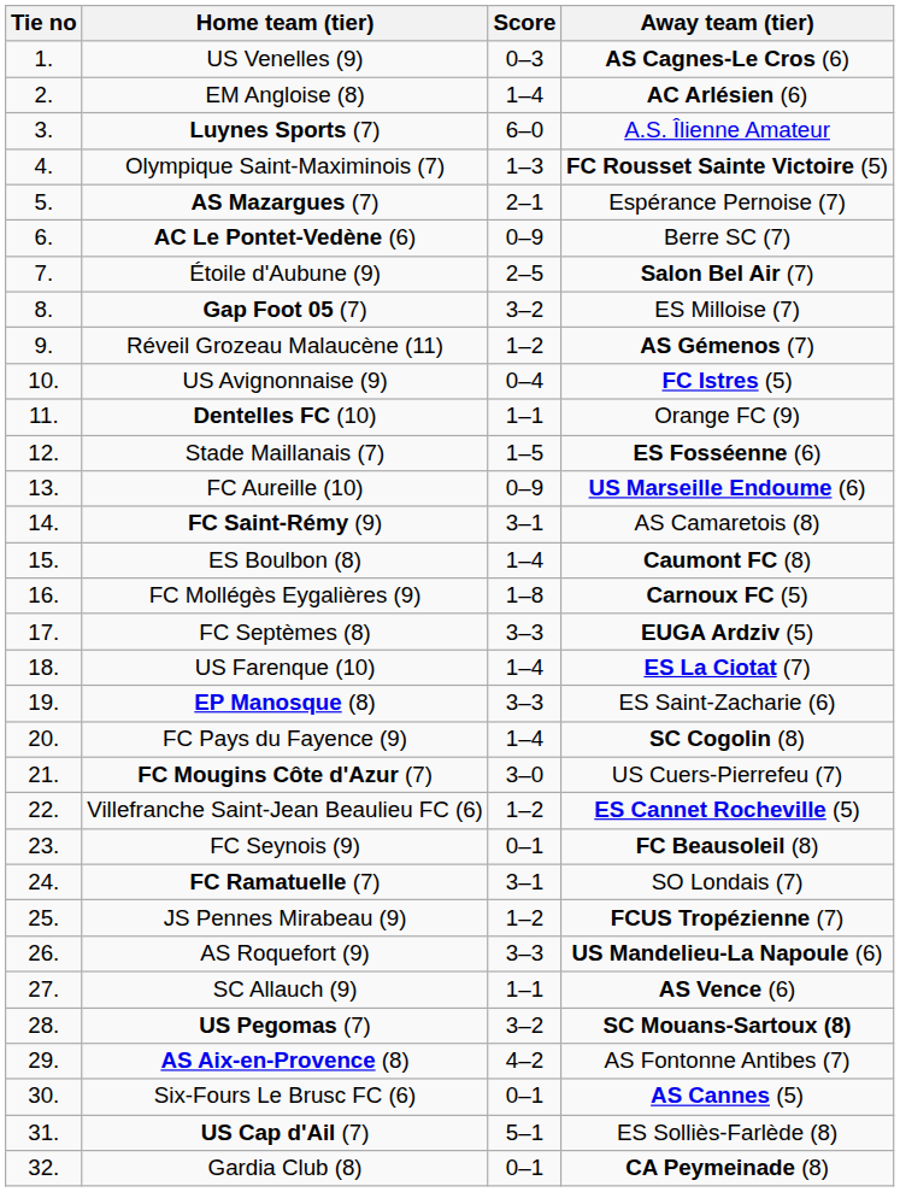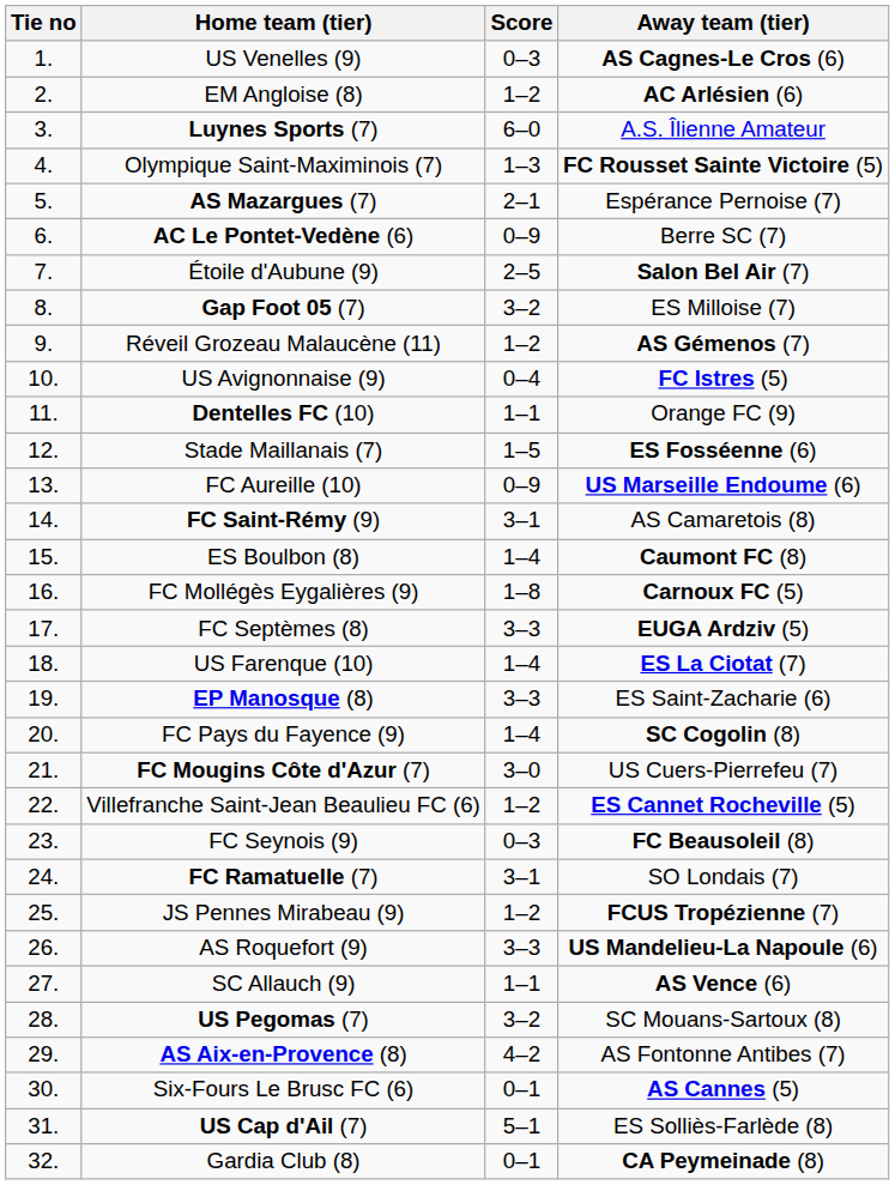 <table class="wikitable" style="text-align: center">
 <tr>
 <th>Tie no</th>
 <th>Home team (tier)</th>
 <th>Score</th>
 <th>Away team (tier)</th>
 </tr>
 <tr>
 <td>1.</td>
 <td>US Venelles (9)</td>
 <td>0–3</td>
 <td><strong>AS Cagnes-Le Cros</strong> (6)</td>
 </tr>
 <tr>
 <td>2.</td>
 <td>EM Angloise (8)</td>
-<td>1–4</td>
+<td>1–2</td>
 <td><strong>AC Arlésien</strong> (6)</td>
 </tr>
 <tr>
 <td>3.</td>
 <td><strong>Luynes Sports</strong> (7)</td>
 <td>6–0</td>
 <td><a href='#'>A.S. Îlienne Amateur</a> </td>
 </tr>
 <tr>
 <td>4.</td>
 <td>Olympique Saint-Maximinois (7)</td>
 <td>1–3</td>
 <td><strong>FC Rousset Sainte Victoire</strong> (5)</td>
 </tr>
 <tr>
 <td>5.</td>
 <td><strong>AS Mazargues</strong> (7)</td>
 <td>2–1</td>
 <td>Espérance Pernoise (7)</td>
 </tr>
 <tr>
 <td>6.</td>
 <td><strong>AC Le Pontet-Vedène</strong> (6)</td>
 <td>0–9</td>
 <td>Berre SC (7)</td>
 </tr>
 <tr>
 <td>7.</td>
 <td>Étoile d'Aubune (9)</td>
 <td>2–5</td>
 <td><strong>Salon Bel Air</strong> (7)</td>
 </tr>
 <tr>
 <td>8.</td>
 <td><strong>Gap Foot 05</strong> (7)</td>
 <td>3–2</td>
 <td>ES Milloise (7)</td>
 </tr>
 <tr>
 <td>9.</td>
 <td>Réveil Grozeau Malaucène (11)</td>
 <td>1–2</td>
 <td><strong>AS Gémenos</strong> (7)</td>
 </tr>
 <tr>
 <td>10.</td>
 <td>US Avignonnaise (9)</td>
 <td>0–4</td>
 <td><strong><a href='#'>FC Istres</a></strong> (5)</td>
 </tr>
 <tr>
 <td>11.</td>
 <td><strong>Dentelles FC</strong> (10)</td>
 <td>1–1 </td>
 <td>Orange FC (9)</td>
 </tr>
 <tr>
 <td>12.</td>
 <td>Stade Maillanais (7)</td>
 <td>1–5</td>
 <td><strong>ES Fosséenne</strong> (6)</td>
 </tr>
 <tr>
 <td>13.</td>
 <td>FC Aureille (10)</td>
 <td>0–9</td>
 <td><strong><a href='#'>US Marseille Endoume</a></strong> (6)</td>
 </tr>
 <tr>
 <td>14.</td>
 <td><strong>FC Saint-Rémy</strong> (9)</td>
 <td>3–1</td>
 <td>AS Camaretois (8)</td>
 </tr>
 <tr>
 <td>15.</td>
 <td>ES Boulbon (8)</td>
 <td>1–4</td>
 <td><strong>Caumont FC</strong> (8)</td>
 </tr>
 <tr>
 <td>16.</td>
 <td>FC Mollégès Eygalières (9)</td>
 <td>1–8</td>
 <td><strong>Carnoux FC</strong> (5)</td>
 </tr>
 <tr>
 <td>17.</td>
 <td>FC Septèmes (8)</td>
 <td>3–3 </td>
 <td><strong>EUGA Ardziv</strong> (5)</td>
 </tr>
 <tr>
 <td>18.</td>
 <td>US Farenque (10)</td>
 <td>1–4</td>
 <td><strong><a href='#'>ES La Ciotat</a></strong> (7)</td>
 </tr>
 <tr>
 <td>19.</td>
 <td><strong><a href='#'>EP Manosque</a></strong> (8)</td>
 <td>3–3 </td>
 <td>ES Saint-Zacharie (6)</td>
 </tr>
 <tr>
 <td>20.</td>
 <td>FC Pays du Fayence (9)</td>
 <td>1–4</td>
 <td><strong>SC Cogolin</strong> (8)</td>
 </tr>
 <tr>
 <td>21.</td>
 <td><strong>FC Mougins Côte d'Azur</strong> (7)</td>
 <td>3–0</td>
 <td>US Cuers-Pierrefeu (7)</td>
 </tr>
 <tr>
 <td>22.</td>
 <td>Villefranche Saint-Jean Beaulieu FC (6)</td>
 <td>1–2</td>
 <td><strong><a href='#'>ES Cannet Rocheville</a></strong> (5)</td>
 </tr>
 <tr>
 <td>23.</td>
 <td>FC Seynois (9)</td>
-<td>0–1</td>
+<td>0–3</td>
 <td><strong>FC Beausoleil</strong> (8)</td>
 </tr>
 <tr>
 <td>24.</td>
 <td><strong>FC Ramatuelle</strong> (7)</td>
 <td>3–1</td>
 <td>SO Londais (7)</td>
 </tr>
 <tr>
 <td>25.</td>
 <td>JS Pennes Mirabeau (9)</td>
 <td>1–2</td>
 <td><strong>FCUS Tropézienne</strong> (7)</td>
 </tr>
 <tr>
 <td>26.</td>
 <td>AS Roquefort (9)</td>
 <td>3–3 </td>
 <td><strong>US Mandelieu-La Napoule</strong> (6)</td>
 </tr>
 <tr>
 <td>27.</td>
 <td>SC Allauch (9)</td>
 <td>1–1 </td>
 <td><strong>AS Vence</strong> (6)</td>
 </tr>
 <tr>
 <td>28.</td>
 <td><strong>US Pegomas</strong> (7)</td>
 <td>3–2</td>
-<td><strong>SC Mouans-Sartoux (8)</strong></td>
+<td>SC Mouans-Sartoux (8)</td>
 </tr>
 <tr>
 <td>29.</td>
 <td><strong><a href='#'>AS Aix-en-Provence</a></strong> (8)</td>
 <td>4–2</td>
 <td>AS Fontonne Antibes (7)</td>
 </tr>
 <tr>
 <td>30.</td>
 <td>Six-Fours Le Brusc FC (6)</td>
 <td>0–1</td>
 <td><strong><a href='#'>AS Cannes</a></strong> (5)</td>
 </tr>
 <tr>
 <td>31.</td>
 <td><strong>US Cap d'Ail</strong> (7)</td>
 <td>5–1</td>
 <td>ES Solliès-Farlède (8)</td>
 </tr>
 <tr>
 <td>32.</td>
 <td>Gardia Club (8)</td>
 <td>0–1</td>
 <td><strong>CA Peymeinade</strong> (8)</td>
 </tr>
 </table>
